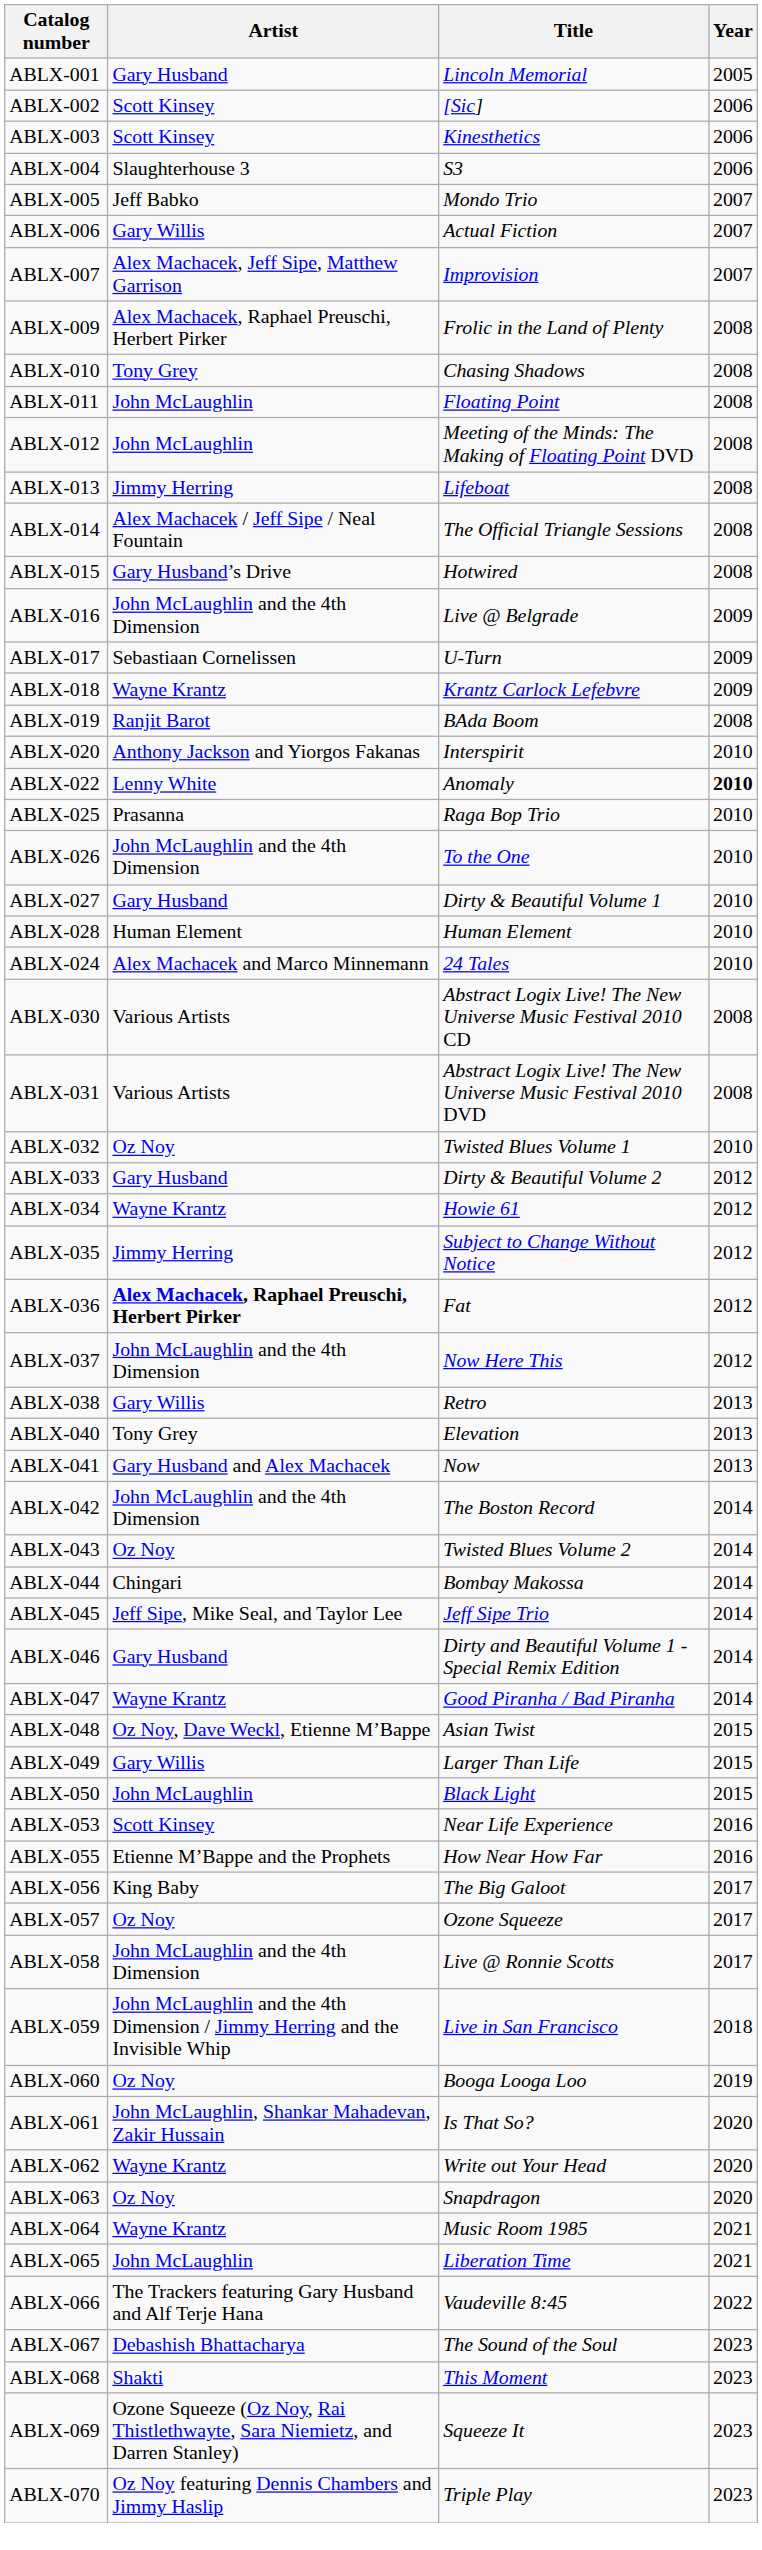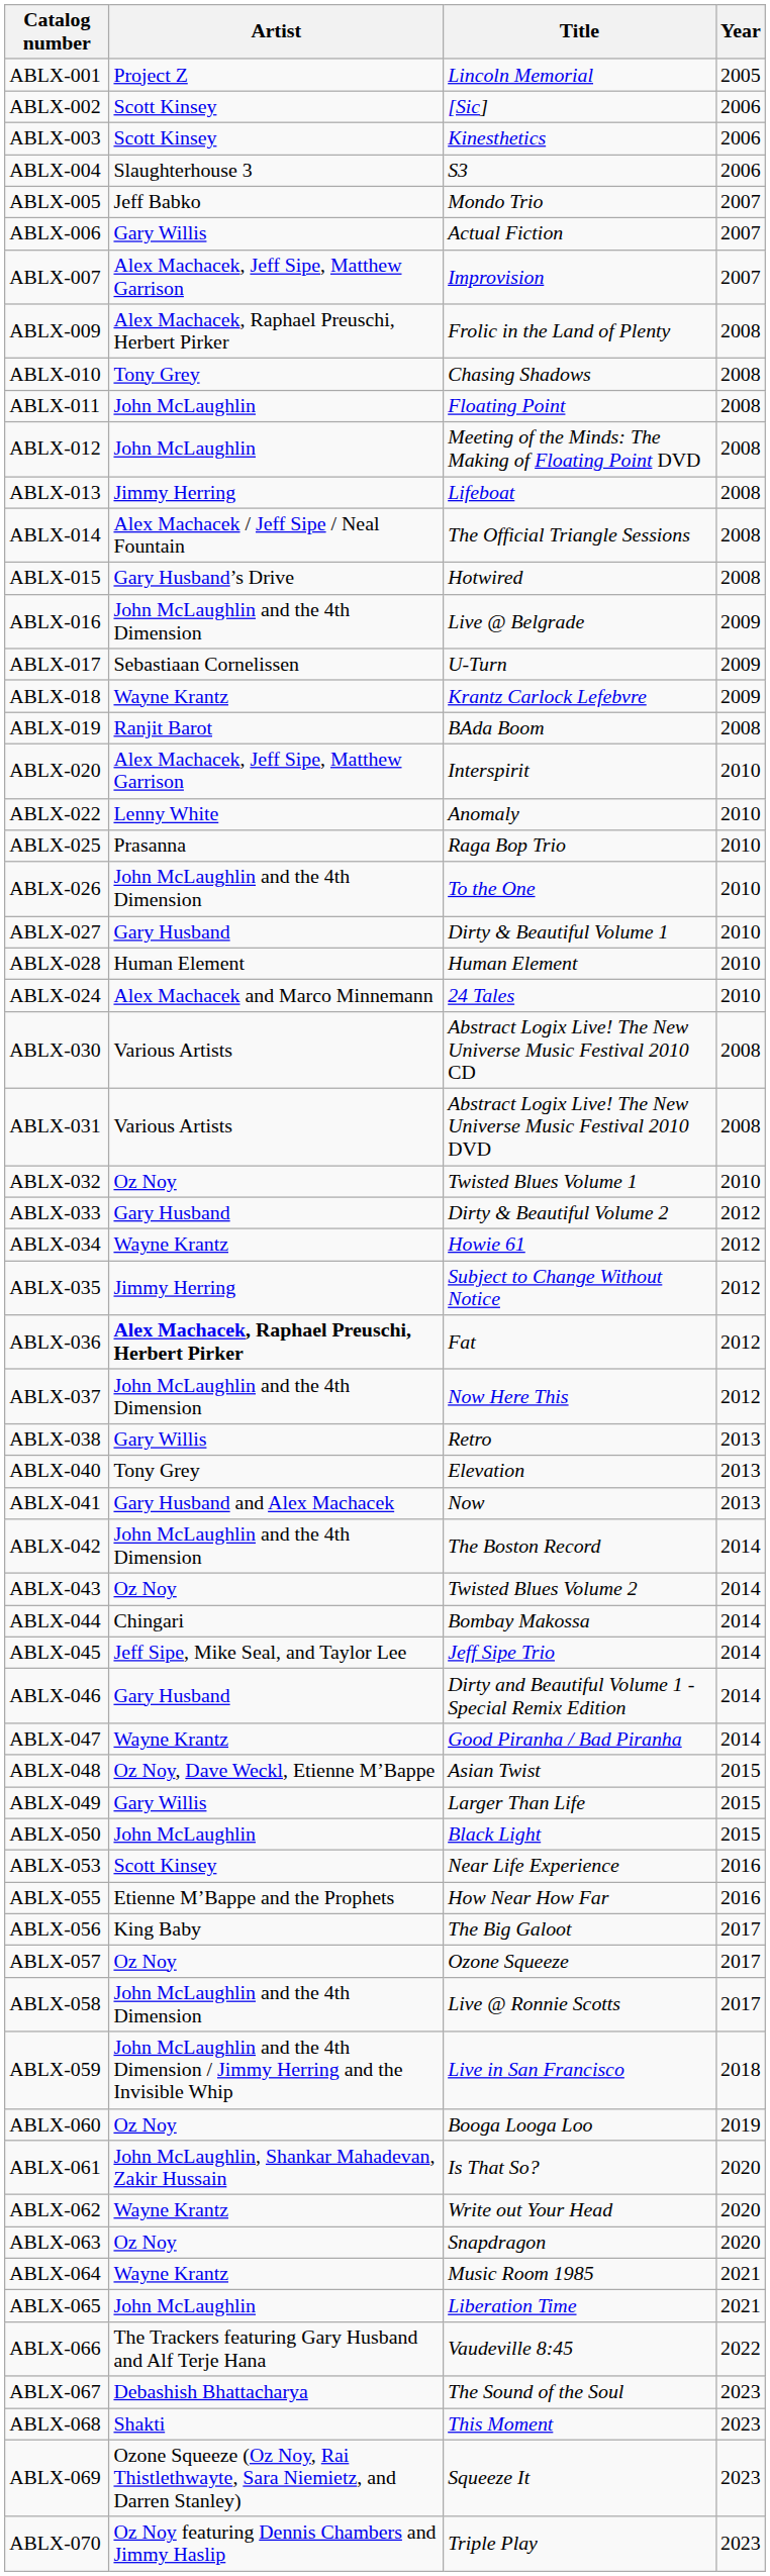 <table align="center" | class="wikitable sortable" | bgcolor="#CCCCCC">
 <tr>
 <th>Catalog number</th>
 <th>Artist</th>
 <th>Title</th>
 <th>Year</th>
 </tr>
 <tr>
 <td>ABLX-001</td>
-<td><a href='#'>Gary Husband</a></td>
+<td><a href='#'>Project Z</a></td>
 <td><em><a href='#'>Lincoln Memorial</a></em></td>
 <td>2005</td>
 </tr>
 <tr>
 <td>ABLX-002</td>
 <td><a href='#'>Scott Kinsey</a></td>
 <td><em><a href='#'>[Sic</a>]</em></td>
 <td>2006</td>
 </tr>
 <tr>
 <td>ABLX-003</td>
 <td><a href='#'>Scott Kinsey</a></td>
 <td><em><a href='#'>Kinesthetics</a></em></td>
 <td>2006</td>
 </tr>
 <tr>
 <td>ABLX-004</td>
 <td>Slaughterhouse 3</td>
 <td><em>S3</em></td>
 <td>2006</td>
 </tr>
 <tr>
 <td>ABLX-005</td>
 <td>Jeff Babko</td>
 <td><em>Mondo Trio</em></td>
 <td>2007</td>
 </tr>
 <tr>
 <td>ABLX-006</td>
 <td><a href='#'>Gary Willis</a></td>
 <td><em>Actual Fiction</em></td>
 <td>2007</td>
 </tr>
 <tr>
 <td>ABLX-007</td>
 <td><a href='#'>Alex Machacek</a>, <a href='#'>Jeff Sipe</a>, <a href='#'>Matthew Garrison</a></td>
 <td><em><a href='#'>Improvision</a></em></td>
 <td>2007</td>
 </tr>
 <tr>
 <td>ABLX-009</td>
 <td><a href='#'>Alex Machacek</a>, Raphael Preuschi, Herbert Pirker</td>
 <td><em>Frolic in the Land of Plenty</em></td>
 <td>2008</td>
 </tr>
 <tr>
 <td>ABLX-010</td>
 <td><a href='#'>Tony Grey</a></td>
 <td><em>Chasing Shadows</em></td>
 <td>2008</td>
 </tr>
 <tr>
 <td>ABLX-011</td>
 <td><a href='#'>John McLaughlin</a></td>
 <td><em><a href='#'>Floating Point</a></em></td>
 <td>2008</td>
 </tr>
 <tr>
 <td>ABLX-012</td>
 <td><a href='#'>John McLaughlin</a></td>
 <td><em>Meeting of the Minds: The Making of <a href='#'>Floating Point</a></em> DVD</td>
 <td>2008</td>
 </tr>
 <tr>
 <td>ABLX-013</td>
 <td><a href='#'>Jimmy Herring</a></td>
 <td><em><a href='#'>Lifeboat</a></em></td>
 <td>2008</td>
 </tr>
 <tr>
 <td>ABLX-014</td>
 <td><a href='#'>Alex Machacek</a> / <a href='#'>Jeff Sipe</a> / Neal Fountain</td>
 <td><em>The Official Triangle Sessions</em></td>
 <td>2008</td>
 </tr>
 <tr>
 <td>ABLX-015</td>
 <td><a href='#'>Gary Husband</a>’s Drive</td>
 <td><em>Hotwired</em></td>
 <td>2008</td>
 </tr>
 <tr>
 <td>ABLX-016</td>
 <td><a href='#'>John McLaughlin</a> and the 4th Dimension</td>
 <td><em>Live @ Belgrade</em></td>
 <td>2009</td>
 </tr>
 <tr>
 <td>ABLX-017</td>
 <td>Sebastiaan Cornelissen</td>
 <td><em>U-Turn</em></td>
 <td>2009</td>
 </tr>
 <tr>
 <td>ABLX-018</td>
 <td><a href='#'>Wayne Krantz</a></td>
 <td><em><a href='#'>Krantz Carlock Lefebvre</a></em></td>
 <td>2009</td>
 </tr>
 <tr>
 <td>ABLX-019</td>
 <td><a href='#'>Ranjit Barot</a></td>
 <td><em>BAda Boom</em></td>
 <td>2008</td>
 </tr>
 <tr>
 <td>ABLX-020</td>
-<td><a href='#'>Anthony Jackson</a> and Yiorgos Fakanas</td>
+<td><a href='#'>Alex Machacek</a>, <a href='#'>Jeff Sipe</a>, <a href='#'>Matthew Garrison</a></td>
 <td><em>Interspirit</em></td>
 <td>2010</td>
 </tr>
 <tr>
 <td>ABLX-022</td>
 <td><a href='#'>Lenny White</a></td>
 <td><em>Anomaly</em></td>
-<td><strong>2010</strong></td>
+<td>2010</td>
 </tr>
 <tr>
 <td>ABLX-025</td>
 <td>Prasanna</td>
 <td><em>Raga Bop Trio</em></td>
 <td>2010</td>
 </tr>
 <tr>
 <td>ABLX-026</td>
 <td><a href='#'>John McLaughlin</a> and the 4th Dimension</td>
 <td><em><a href='#'>To the One</a></em></td>
 <td>2010</td>
 </tr>
 <tr>
 <td>ABLX-027</td>
 <td><a href='#'>Gary Husband</a></td>
 <td><em>Dirty & Beautiful Volume 1</em></td>
 <td>2010</td>
 </tr>
 <tr>
 <td>ABLX-028</td>
 <td>Human Element</td>
 <td><em>Human Element</em></td>
 <td>2010</td>
 </tr>
 <tr>
 <td>ABLX-024</td>
 <td><a href='#'>Alex Machacek</a> and Marco Minnemann</td>
 <td><em><a href='#'>24 Tales</a></em></td>
 <td>2010</td>
 </tr>
 <tr>
 <td>ABLX-030</td>
 <td>Various Artists</td>
 <td><em>Abstract Logix Live! The New Universe Music Festival 2010</em> CD</td>
 <td>2008</td>
 </tr>
 <tr>
 <td>ABLX-031</td>
 <td>Various Artists</td>
 <td><em>Abstract Logix Live! The New Universe Music Festival 2010</em> DVD</td>
 <td>2008</td>
 </tr>
 <tr>
 <td>ABLX-032</td>
 <td><a href='#'>Oz Noy</a></td>
 <td><em>Twisted Blues Volume 1</em></td>
 <td>2010</td>
 </tr>
 <tr>
 <td>ABLX-033</td>
 <td><a href='#'>Gary Husband</a></td>
 <td><em>Dirty & Beautiful Volume 2</em></td>
 <td>2012</td>
 </tr>
 <tr>
 <td>ABLX-034</td>
 <td><a href='#'>Wayne Krantz</a></td>
 <td><em><a href='#'>Howie 61</a></em></td>
 <td>2012</td>
 </tr>
 <tr>
 <td>ABLX-035</td>
 <td><a href='#'>Jimmy Herring</a></td>
 <td><em><a href='#'>Subject to Change Without Notice</a></em></td>
 <td>2012</td>
 </tr>
 <tr>
 <td>ABLX-036</td>
 <td><strong><a href='#'>Alex Machacek</a>, Raphael Preuschi, Herbert Pirker</strong></td>
 <td><em>Fat</em></td>
 <td>2012</td>
 </tr>
 <tr>
 <td>ABLX-037</td>
 <td><a href='#'>John McLaughlin</a> and the 4th Dimension</td>
 <td><em><a href='#'>Now Here This</a></em></td>
 <td>2012</td>
 </tr>
 <tr>
 <td>ABLX-038</td>
 <td><a href='#'>Gary Willis</a></td>
 <td><em>Retro</em></td>
 <td>2013</td>
 </tr>
 <tr>
 <td>ABLX-040</td>
 <td>Tony Grey</td>
 <td><em>Elevation</em></td>
 <td>2013</td>
 </tr>
 <tr>
 <td>ABLX-041</td>
 <td><a href='#'>Gary Husband</a> and <a href='#'>Alex Machacek</a></td>
 <td><em>Now</em></td>
 <td>2013</td>
 </tr>
 <tr>
 <td>ABLX-042</td>
 <td><a href='#'>John McLaughlin</a> and the 4th Dimension</td>
 <td><em>The Boston Record</em></td>
 <td>2014</td>
 </tr>
 <tr>
 <td>ABLX-043</td>
 <td><a href='#'>Oz Noy</a></td>
 <td><em>Twisted Blues Volume 2</em></td>
 <td>2014</td>
 </tr>
 <tr>
 <td>ABLX-044</td>
 <td>Chingari</td>
 <td><em>Bombay Makossa</em></td>
 <td>2014</td>
 </tr>
 <tr>
 <td>ABLX-045</td>
 <td><a href='#'>Jeff Sipe</a>, Mike Seal, and Taylor Lee</td>
 <td><em><a href='#'>Jeff Sipe Trio</a></em></td>
 <td>2014</td>
 </tr>
 <tr>
 <td>ABLX-046</td>
 <td><a href='#'>Gary Husband</a></td>
 <td><em>Dirty and Beautiful Volume 1 - Special Remix Edition</em></td>
 <td>2014</td>
 </tr>
 <tr>
 <td>ABLX-047</td>
 <td><a href='#'>Wayne Krantz</a></td>
 <td><em><a href='#'>Good Piranha / Bad Piranha</a></em></td>
 <td>2014</td>
 </tr>
 <tr>
 <td>ABLX-048</td>
 <td><a href='#'>Oz Noy</a>, <a href='#'>Dave Weckl</a>, Etienne M’Bappe</td>
 <td><em>Asian Twist</em></td>
 <td>2015</td>
 </tr>
 <tr>
 <td>ABLX-049</td>
 <td><a href='#'>Gary Willis</a></td>
 <td><em>Larger Than Life</em></td>
 <td>2015</td>
 </tr>
 <tr>
 <td>ABLX-050</td>
 <td><a href='#'>John McLaughlin</a></td>
 <td><em><a href='#'>Black Light</a></em></td>
 <td>2015</td>
 </tr>
 <tr>
 <td>ABLX-053</td>
 <td><a href='#'>Scott Kinsey</a></td>
 <td><em>Near Life Experience</em></td>
 <td>2016</td>
 </tr>
 <tr>
 <td>ABLX-055</td>
 <td>Etienne M’Bappe and the Prophets</td>
 <td><em>How Near How Far</em></td>
 <td>2016</td>
 </tr>
 <tr>
 <td>ABLX-056</td>
 <td>King Baby</td>
 <td><em>The Big Galoot</em></td>
 <td>2017</td>
 </tr>
 <tr>
 <td>ABLX-057</td>
 <td><a href='#'>Oz Noy</a></td>
 <td><em>Ozone Squeeze</em></td>
 <td>2017</td>
 </tr>
 <tr>
 <td>ABLX-058</td>
 <td><a href='#'>John McLaughlin</a> and the 4th Dimension</td>
 <td><em>Live @ Ronnie Scotts</em></td>
 <td>2017</td>
 </tr>
 <tr>
 <td>ABLX-059</td>
 <td><a href='#'>John McLaughlin</a> and the 4th Dimension / <a href='#'>Jimmy Herring</a> and the Invisible Whip</td>
 <td><em><a href='#'>Live in San Francisco</a></em></td>
 <td>2018</td>
 </tr>
 <tr>
 <td>ABLX-060</td>
 <td><a href='#'>Oz Noy</a></td>
 <td><em>Booga Looga Loo</em></td>
 <td>2019</td>
 </tr>
 <tr>
 <td>ABLX-061</td>
 <td><a href='#'>John McLaughlin</a>, <a href='#'>Shankar Mahadevan</a>, <a href='#'>Zakir Hussain</a></td>
 <td><em>Is That So?</em></td>
 <td>2020</td>
 </tr>
 <tr>
 <td>ABLX-062</td>
 <td><a href='#'>Wayne Krantz</a></td>
 <td><em>Write out Your Head</em></td>
 <td>2020</td>
 </tr>
 <tr>
 <td>ABLX-063</td>
 <td><a href='#'>Oz Noy</a></td>
 <td><em>Snapdragon</em></td>
 <td>2020</td>
 </tr>
 <tr>
 <td>ABLX-064</td>
 <td><a href='#'>Wayne Krantz</a></td>
 <td><em>Music Room 1985</em></td>
 <td>2021</td>
 </tr>
 <tr>
 <td>ABLX-065</td>
 <td><a href='#'>John McLaughlin</a></td>
 <td><em><a href='#'>Liberation Time</a></em></td>
 <td>2021</td>
 </tr>
 <tr>
 <td>ABLX-066</td>
 <td>The Trackers featuring Gary Husband and Alf Terje Hana</td>
 <td><em>Vaudeville 8:45</em></td>
 <td>2022</td>
 </tr>
 <tr>
 <td>ABLX-067</td>
 <td><a href='#'>Debashish Bhattacharya</a></td>
 <td><em>The Sound of the Soul</em></td>
 <td>2023</td>
 </tr>
 <tr>
 <td>ABLX-068</td>
 <td><a href='#'>Shakti</a></td>
 <td><em><a href='#'>This Moment</a></em></td>
 <td>2023</td>
 </tr>
 <tr>
 <td>ABLX-069</td>
 <td>Ozone Squeeze (<a href='#'>Oz Noy</a>, <a href='#'>Rai Thistlethwayte</a>, <a href='#'>Sara Niemietz</a>, and Darren Stanley)</td>
 <td><em>Squeeze It</em></td>
 <td>2023</td>
 </tr>
 <tr>
 <td>ABLX-070</td>
 <td><a href='#'>Oz Noy</a> featuring <a href='#'>Dennis Chambers</a> and <a href='#'>Jimmy Haslip</a></td>
 <td><em>Triple Play</em></td>
 <td>2023</td>
 </tr>
 </table>
